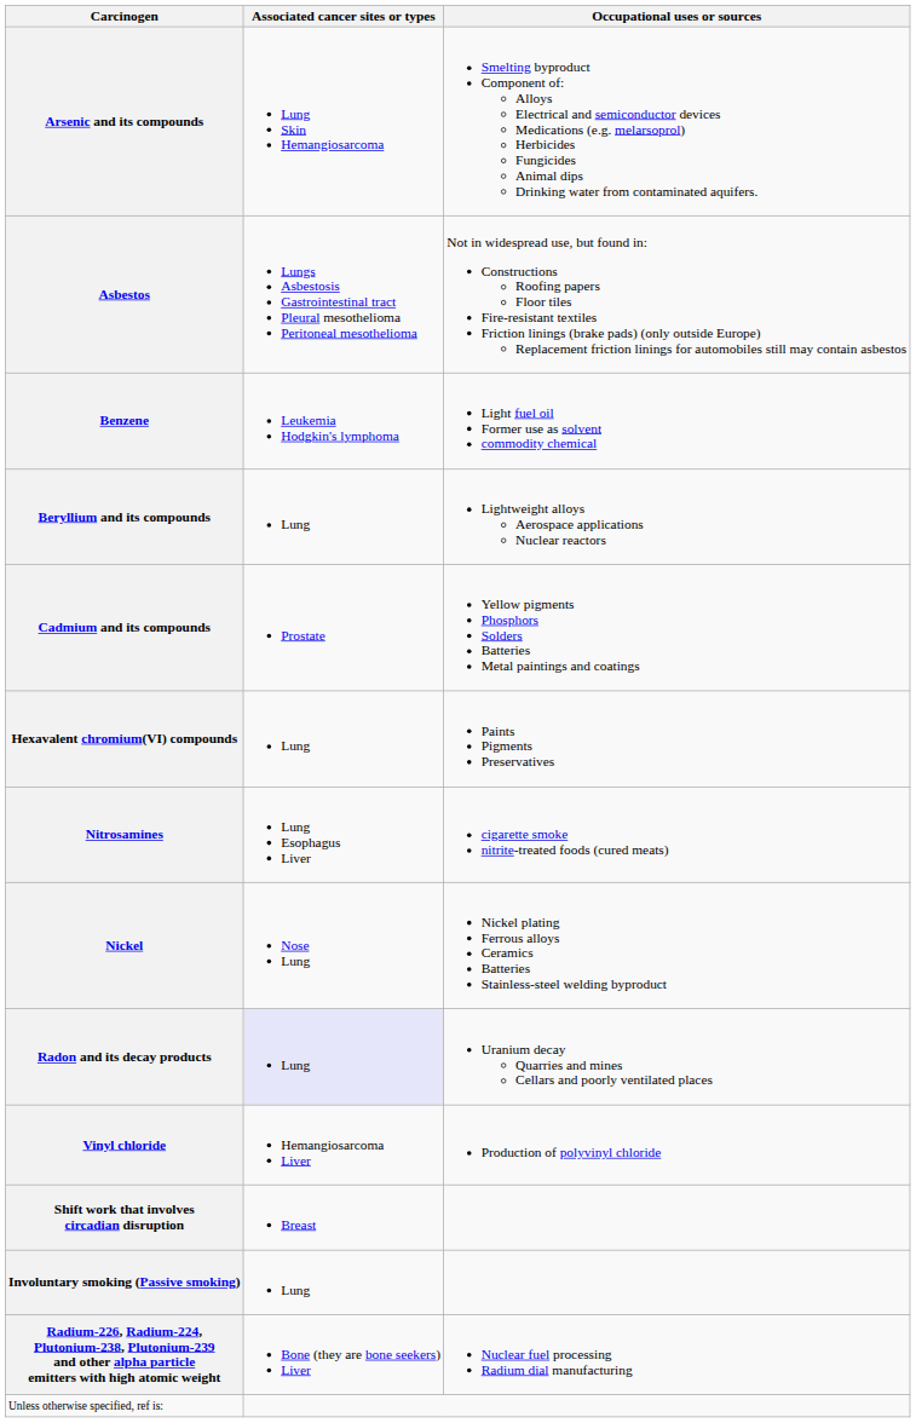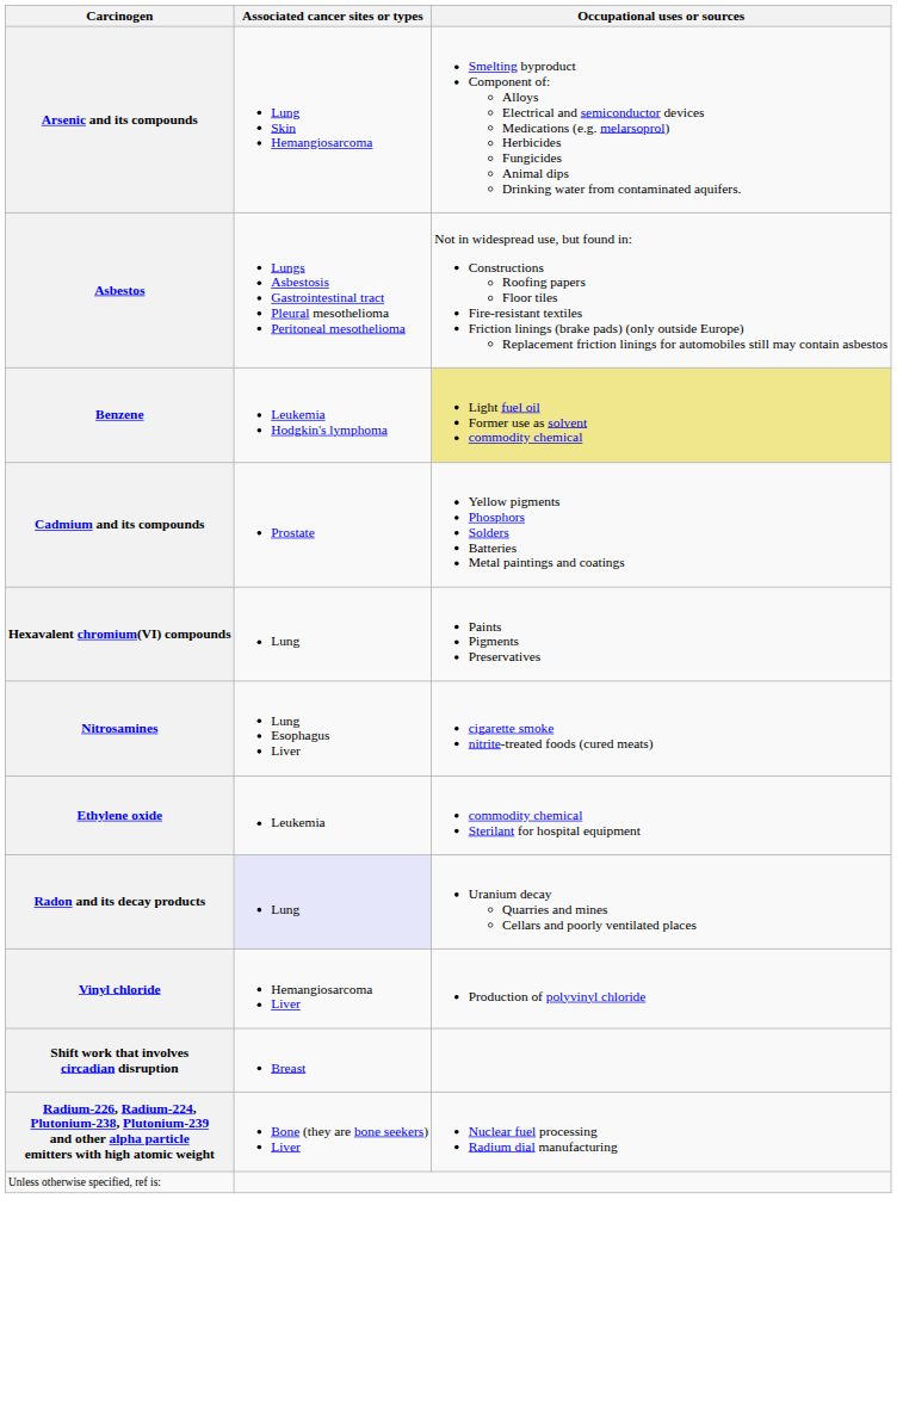 <table class="wikitable">
 <tr>
 <th>Carcinogen</th>
 <th>Associated cancer sites or types</th>
 <th>Occupational uses or sources</th>
 </tr>
 <tr>
 <th><a href='#'>Arsenic</a> and its compounds</th>
 <td><br><ul><li><a href='#'>Lung</a></li><li><a href='#'>Skin</a></li><li><a href='#'>Hemangiosarcoma</a></li></ul></td>
 <td><br><ul><li><a href='#'>Smelting</a> byproduct</li><li>Component of:<ul><li>Alloys</li><li>Electrical and <a href='#'>semiconductor</a> devices</li><li>Medications (e.g. <a href='#'>melarsoprol</a>)</li><li>Herbicides</li><li>Fungicides</li><li>Animal dips</li><li>Drinking water from contaminated aquifers.</li></ul></li></ul></td>
 </tr>
 <tr>
 <th><a href='#'>Asbestos</a></th>
 <td><br><ul><li><a href='#'>Lungs</a></li><li><a href='#'>Asbestosis</a></li><li><a href='#'>Gastrointestinal tract</a></li><li><a href='#'>Pleural</a> mesothelioma</li><li><a href='#'>Peritoneal mesothelioma</a></li></ul></td>
 <td><br>Not in widespread use, but found in:<ul><li>Constructions<ul><li>Roofing papers</li><li>Floor tiles</li></ul></li><li>Fire-resistant textiles</li><li>Friction linings (brake pads) (only outside Europe)<ul><li>Replacement friction linings for automobiles still may contain asbestos</li></ul></li></ul></td>
 </tr>
 <tr>
 <th><a href='#'>Benzene</a></th>
 <td><br><ul><li><a href='#'>Leukemia</a></li><li><a href='#'>Hodgkin's lymphoma</a></li></ul></td>
-<td><br><ul><li>Light <a href='#'>fuel oil</a></li><li>Former use as <a href='#'>solvent</a></li><li><a href='#'>commodity chemical</a></li></ul></td>
-</tr>
-<tr>
-<th><a href='#'>Beryllium</a> and its compounds</th>
-<td><br><ul><li>Lung</li></ul></td>
-<td><br><ul><li>Lightweight alloys<ul><li>Aerospace applications</li><li>Nuclear reactors</li></ul></li></ul></td>
+<td style="background: khaki;"><br><ul><li>Light <a href='#'>fuel oil</a></li><li>Former use as <a href='#'>solvent</a></li><li><a href='#'>commodity chemical</a></li></ul></td>
 </tr>
 <tr>
 <th><a href='#'>Cadmium</a> and its compounds</th>
 <td><br><ul><li><a href='#'>Prostate</a></li></ul></td>
 <td><br><ul><li>Yellow pigments</li><li><a href='#'>Phosphors</a></li><li><a href='#'>Solders</a></li><li>Batteries</li><li>Metal paintings and coatings</li></ul></td>
 </tr>
 <tr>
 <th>Hexavalent <a href='#'>chromium</a>(VI) compounds</th>
 <td><br><ul><li>Lung</li></ul></td>
 <td><br><ul><li>Paints</li><li>Pigments</li><li>Preservatives</li></ul></td>
 </tr>
 <tr>
 <th><a href='#'>Nitrosamines</a></th>
 <td><br><ul><li>Lung</li><li>Esophagus</li><li>Liver</li></ul></td>
 <td><br><ul><li><a href='#'>cigarette smoke</a></li><li><a href='#'>nitrite</a>-treated foods (cured meats)</li></ul></td>
 </tr>
 <tr>
-<th><a href='#'>Nickel</a></th>
-<td><br><ul><li><a href='#'>Nose</a></li><li>Lung</li></ul></td>
-<td><br><ul><li>Nickel plating</li><li>Ferrous alloys</li><li>Ceramics</li><li>Batteries</li><li>Stainless-steel welding byproduct</li></ul></td>
+<th><a href='#'>Ethylene oxide</a></th>
+<td><br><ul><li>Leukemia</li></ul></td>
+<td><br><ul><li><a href='#'>commodity chemical</a></li><li><a href='#'>Sterilant</a> for hospital equipment</li></ul></td>
 </tr>
 <tr>
 <th><a href='#'>Radon</a> and its decay products</th>
 <td style="background: lavender;"><br><ul><li>Lung</li></ul></td>
 <td><br><ul><li>Uranium decay<ul><li>Quarries and mines</li><li>Cellars and poorly ventilated places</li></ul></li></ul></td>
 </tr>
 <tr>
 <th><a href='#'>Vinyl chloride</a></th>
 <td><br><ul><li>Hemangiosarcoma</li><li><a href='#'>Liver</a></li></ul></td>
 <td><br><ul><li>Production of <a href='#'>polyvinyl chloride</a></li></ul></td>
 </tr>
 <tr>
 <th>Shift work that involves<br><a href='#'>circadian</a> disruption</th>
 <td><br><ul><li><a href='#'>Breast</a></li></ul></td>
 <td></td>
 </tr>
 <tr>
-<th>Involuntary smoking (<a href='#'>Passive smoking</a>)</th>
-<td><br><ul><li>Lung</li></ul></td>
-<td></td>
-</tr>
-<tr>
 <th><a href='#'>Radium-226</a>, <a href='#'>Radium-224</a>,<br> <a href='#'>Plutonium-238</a>, <a href='#'>Plutonium-239</a><br> and other <a href='#'>alpha particle</a><br> emitters with high atomic weight</th>
 <td><br><ul><li><a href='#'>Bone</a> (they are <a href='#'>bone seekers</a>)</li><li><a href='#'>Liver</a></li></ul></td>
 <td><br><ul><li><a href='#'>Nuclear fuel</a> processing</li><li><a href='#'>Radium dial</a> manufacturing</li></ul></td>
 </tr>
 <tr>
 <td col span="3"><small>Unless otherwise specified, ref is:</small></td>
 </tr>
 </table>
